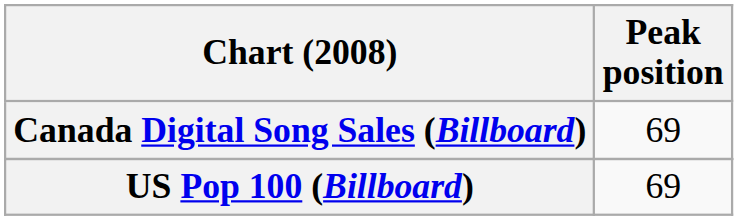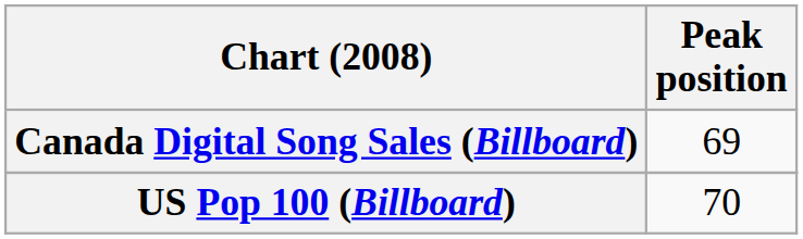 <table class="wikitable plainrowheaders sortable" style="text-align:center;">
 <tr>
 <th scope="col">Chart (2008)</th>
 <th scope="col">Peak<br>position</th>
 </tr>
 <tr>
 <th scope="row">Canada <a href='#'>Digital Song Sales</a> (<a href='#'><em>Billboard</em></a>)</th>
 <td>69</td>
 </tr>
 <tr>
 </tr>
 <tr>
 </tr>
 <tr>
 <th scope="row">US <a href='#'>Pop 100</a>  (<a href='#'><em>Billboard</em></a>)</th>
-<td>69</td>
+<td>70</td>
 </tr>
 </table>
